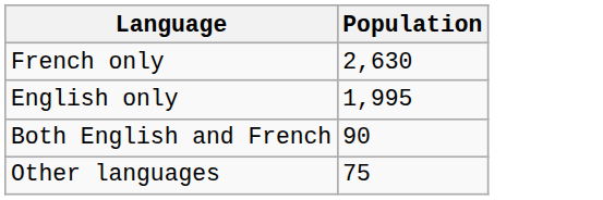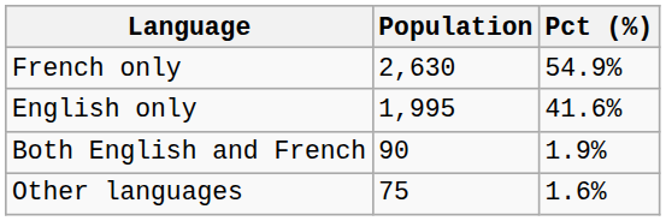 <table class="wikitable">
 <tr>
 <th>Language</th>
 <th>Population</th>
+<th>Pct (%)</th>
 </tr>
 <tr>
 <td>French only</td>
 <td>2,630</td>
+<td>54.9%</td>
 </tr>
 <tr>
 <td>English only</td>
 <td>1,995</td>
+<td>41.6%</td>
 </tr>
 <tr>
 <td>Both English and French</td>
 <td>90</td>
+<td>1.9%</td>
 </tr>
 <tr>
 <td>Other languages</td>
 <td>75</td>
+<td>1.6%</td>
 </tr>
 </table>
